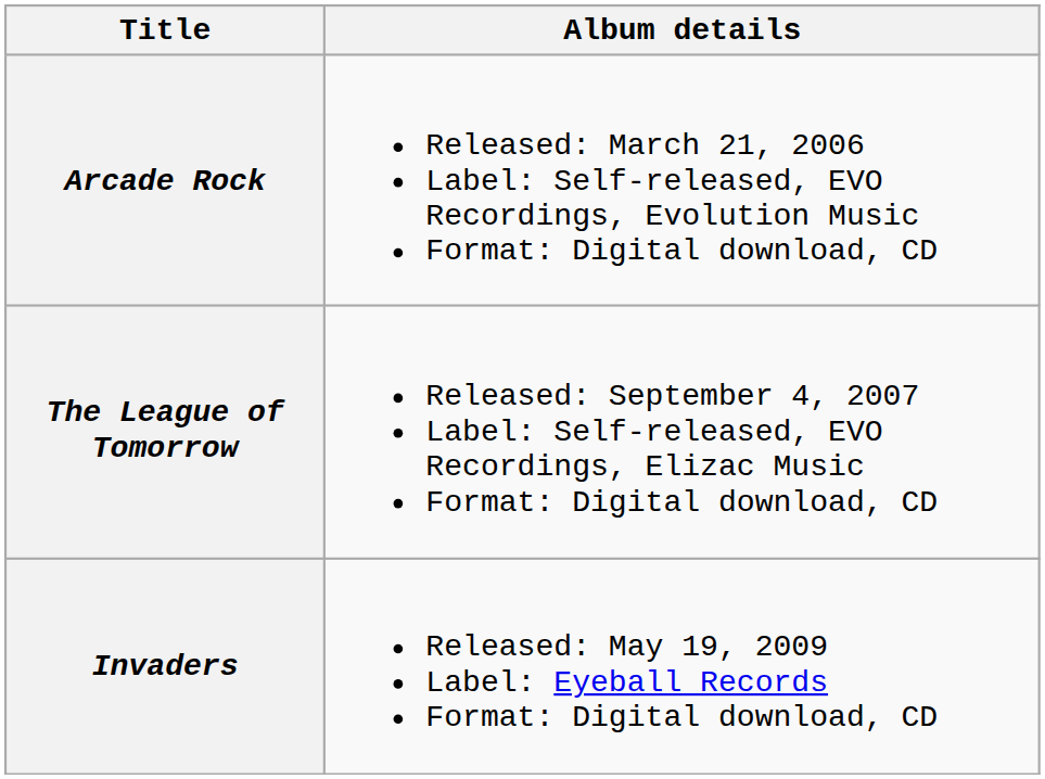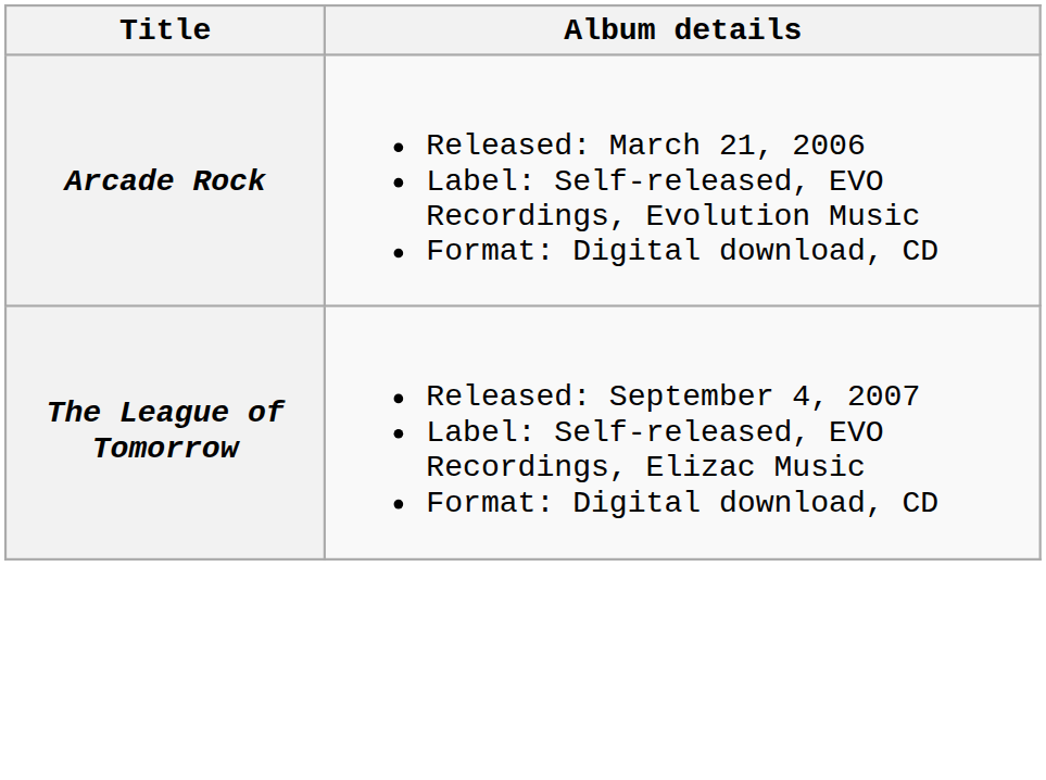 <table class="wikitable plainrowheaders">
 <tr>
 <th scope="col" style="width:10em;">Title</th>
 <th scope="col" style="width:23em;">Album details</th>
 </tr>
 <tr>
 <th><em>Arcade Rock</em></th>
 <td><br><ul><li>Released: March 21, 2006</li><li>Label: Self-released, EVO Recordings, Evolution Music</li><li>Format: Digital download, CD</li></ul></td>
 </tr>
 <tr>
 <th><em>The League of Tomorrow</em></th>
 <td><br><ul><li>Released: September 4, 2007</li><li>Label: Self-released, EVO Recordings, Elizac Music</li><li>Format: Digital download, CD</li></ul></td>
 </tr>
-<tr>
-<th><em>Invaders</em></th>
-<td><br><ul><li>Released: May 19, 2009</li><li>Label: <a href='#'>Eyeball Records</a></li><li>Format: Digital download, CD</li></ul></td>
-</tr>
 </table>
